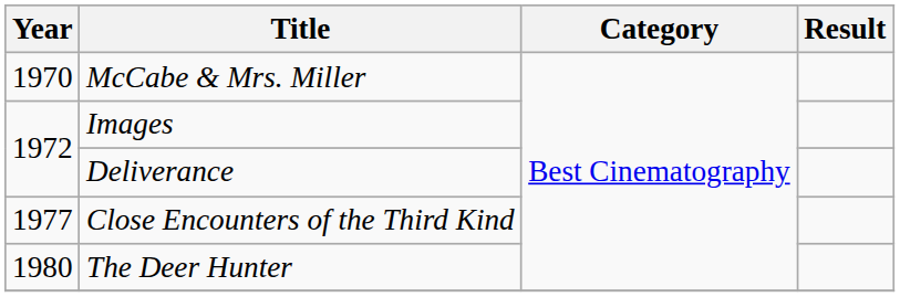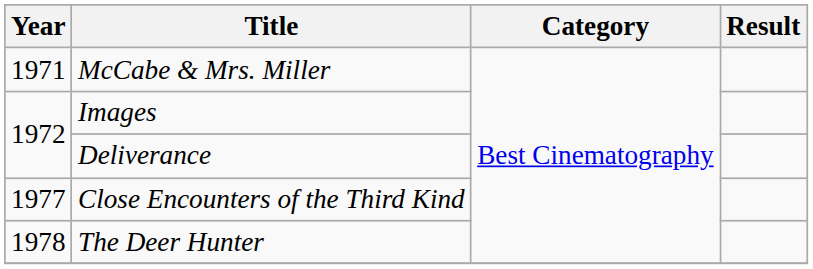 <table class="wikitable">
 <tr>
 <th>Year</th>
 <th>Title</th>
 <th>Category</th>
 <th>Result</th>
 </tr>
 <tr>
-<td>1970</td>
+<td>1971</td>
 <td><em>McCabe & Mrs. Miller</em></td>
 <td rowspan=5><a href='#'>Best Cinematography</a></td>
 <td></td>
 </tr>
 <tr>
 <td rowspan=2>1972</td>
 <td><em>Images</em></td>
 <td></td>
 </tr>
 <tr>
 <td><em>Deliverance</em></td>
 <td></td>
 </tr>
 <tr>
 <td>1977</td>
 <td><em>Close Encounters of the Third Kind</em></td>
 <td></td>
 </tr>
 <tr>
-<td>1980</td>
+<td>1978</td>
 <td><em>The Deer Hunter</em></td>
 <td></td>
 </tr>
 <tr>
 </tr>
 </table>
